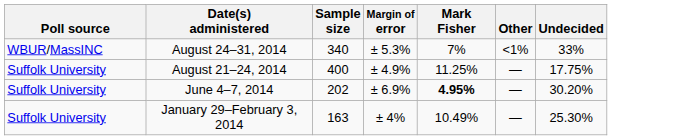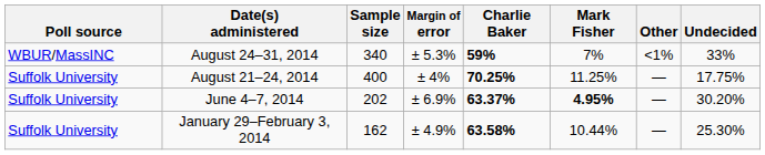 <table class="wikitable">
 <tr valign= bottom>
 <th style="width:170px;">Poll source</th>
 <th style="width:200px;">Date(s)<br>administered</th>
 <th class=small>Sample<br>size</th>
 <th><small>Margin of</small><br>error</th>
+<th style="width:90px;">Charlie<br>Baker</th>
 <th style="width:90px;">Mark<br>Fisher</th>
 <th>Other</th>
 <th>Undecided</th>
 </tr>
 <tr>
 <td><a href='#'>WBUR</a>/<a href='#'>MassINC</a></td>
 <td align=center>August 24–31, 2014</td>
 <td align=center>340</td>
 <td align=center>± 5.3%</td>
+<td><strong>59%</strong></td>
 <td align=center>7%</td>
 <td align=center><1%</td>
 <td align=center>33%</td>
 </tr>
 <tr>
 <td><a href='#'>Suffolk University</a></td>
 <td align=center>August 21–24, 2014</td>
 <td align=center>400</td>
-<td align=center>± 4.9%</td>
+<td align=center>± 4%</td>
+<td><strong>70.25%</strong></td>
 <td align=center>11.25%</td>
 <td align=center>—</td>
 <td align=center>17.75%</td>
 </tr>
 <tr>
 <td><a href='#'>Suffolk University</a></td>
 <td align=center>June 4–7, 2014</td>
 <td align=center>202</td>
 <td align=center>± 6.9%</td>
+<td><strong>63.37%</strong></td>
 <td align=center><strong>4.95%</strong></td>
 <td align=center>—</td>
 <td align=center>30.20%</td>
 </tr>
 <tr>
 <td><a href='#'>Suffolk University</a></td>
 <td align=center>January 29–February 3, 2014</td>
-<td align=center>163</td>
-<td align=center>± 4%</td>
-<td align=center>10.49%</td>
+<td align=center>162</td>
+<td align=center>± 4.9%</td>
+<td><strong>63.58%</strong></td>
+<td align=center>10.44%</td>
 <td align=center>—</td>
 <td align=center>25.30%</td>
 </tr>
 </table>
